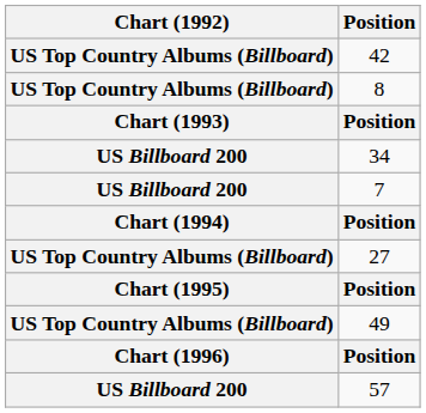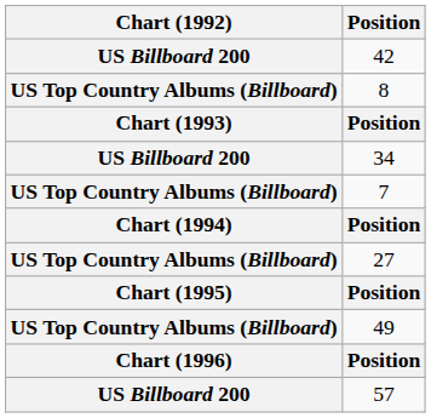 <table class="wikitable plainrowheaders" style="text-align:center">
 <tr>
 <th scope="col">Chart (1992)</th>
 <th scope="col">Position</th>
 </tr>
 <tr>
-<th scope="row">US Top Country Albums (<em>Billboard</em>)</th>
+<th scope="row">US <em>Billboard</em> 200</th>
 <td>42</td>
 </tr>
 <tr>
 <th scope="row">US Top Country Albums (<em>Billboard</em>)</th>
 <td>8</td>
 </tr>
 <tr>
 <th scope="col">Chart (1993)</th>
 <th scope="col">Position</th>
 </tr>
 <tr>
 <th scope="row">US <em>Billboard</em> 200</th>
 <td>34</td>
 </tr>
 <tr>
-<th scope="row">US <em>Billboard</em> 200</th>
+<th scope="row">US Top Country Albums (<em>Billboard</em>)</th>
 <td>7</td>
 </tr>
 <tr>
 <th scope="col">Chart (1994)</th>
 <th scope="col">Position</th>
 </tr>
 <tr>
 <th scope="row">US Top Country Albums (<em>Billboard</em>)</th>
 <td>27</td>
 </tr>
 <tr>
 <th scope="col">Chart (1995)</th>
 <th scope="col">Position</th>
 </tr>
 <tr>
 <th scope="row">US Top Country Albums (<em>Billboard</em>)</th>
 <td>49</td>
 </tr>
 <tr>
 <th scope="col">Chart (1996)</th>
 <th scope="col">Position</th>
 </tr>
 <tr>
 <th scope="row">US <em>Billboard</em> 200</th>
 <td>57</td>
 </tr>
 </table>
